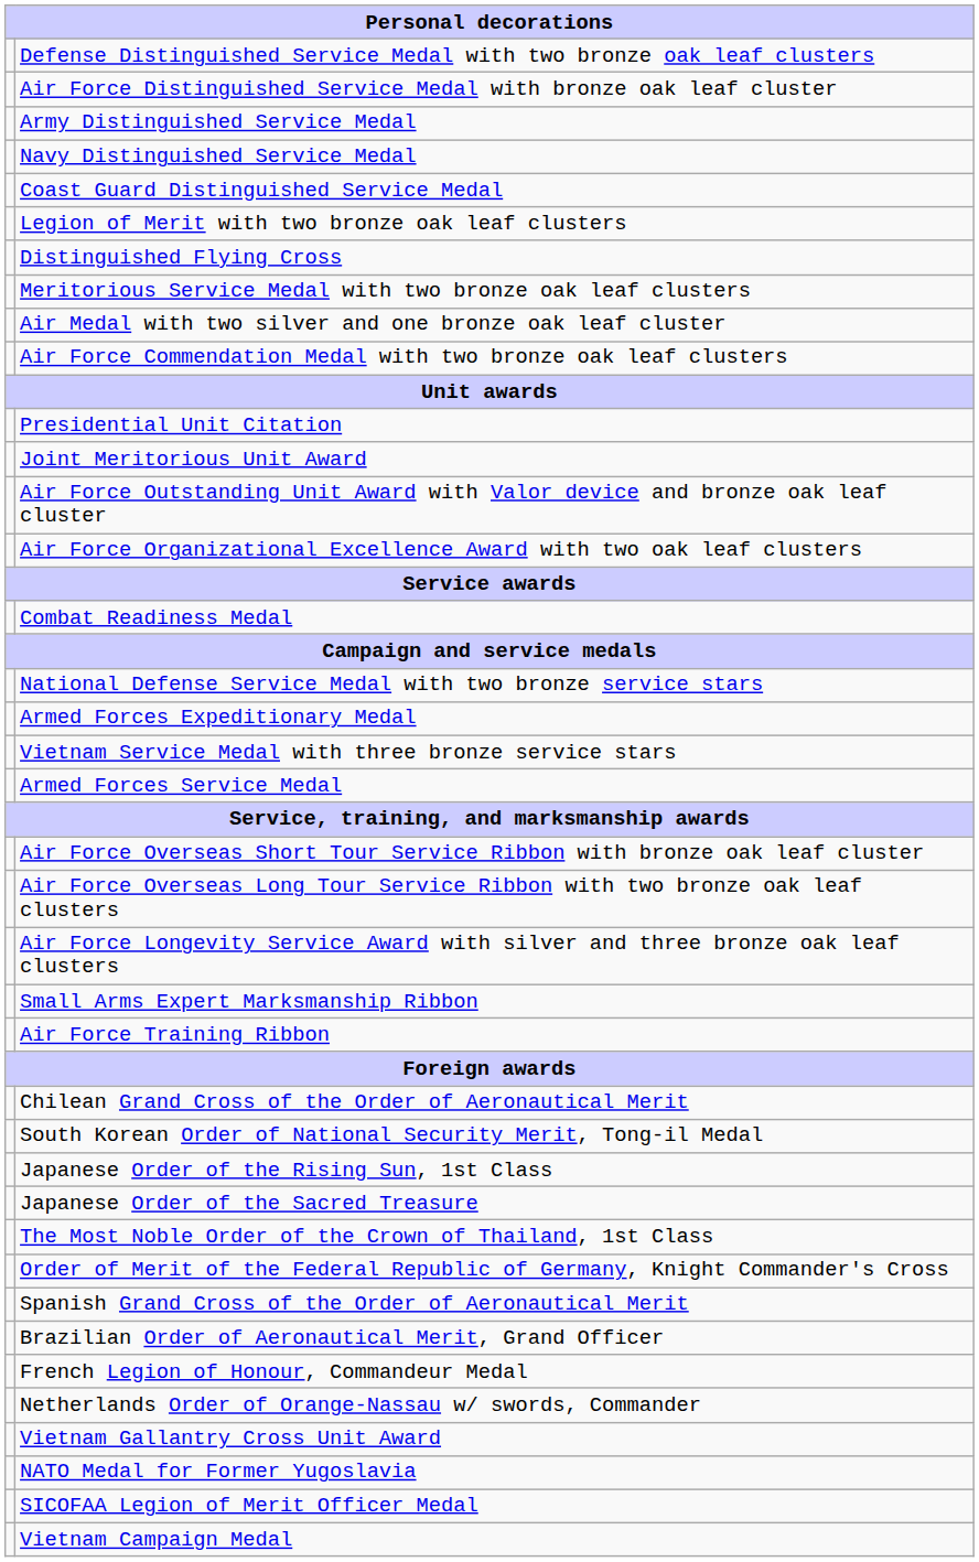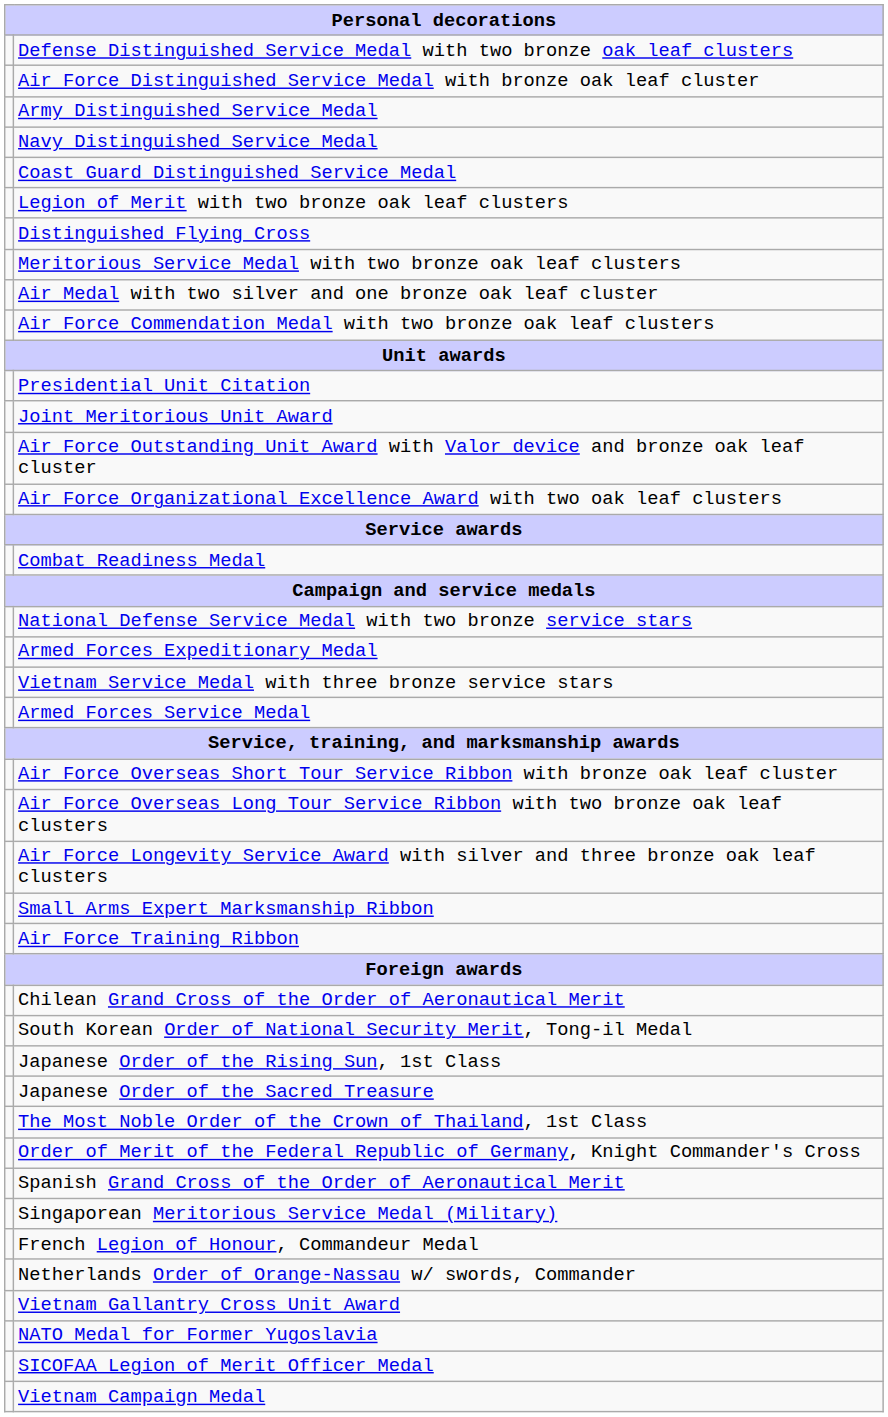 <table class="wikitable">
 <tr style="background:#ccf; text-align:center;">
 <td colspan="2"><strong>Personal decorations</strong></td>
 </tr>
 <tr>
 <td></td>
 <td><a href='#'>Defense Distinguished Service Medal</a> with two bronze <a href='#'>oak leaf clusters</a></td>
 </tr>
 <tr>
 <td></td>
 <td><a href='#'>Air Force Distinguished Service Medal</a> with bronze oak leaf cluster</td>
 </tr>
 <tr>
 <td></td>
 <td><a href='#'>Army Distinguished Service Medal</a></td>
 </tr>
 <tr>
 <td></td>
 <td><a href='#'>Navy Distinguished Service Medal</a></td>
 </tr>
 <tr>
 <td></td>
 <td><a href='#'>Coast Guard Distinguished Service Medal</a></td>
 </tr>
 <tr>
 <td></td>
 <td><a href='#'>Legion of Merit</a> with two bronze oak leaf clusters</td>
 </tr>
 <tr>
 <td></td>
 <td><a href='#'>Distinguished Flying Cross</a></td>
 </tr>
 <tr>
 <td></td>
 <td><a href='#'>Meritorious Service Medal</a> with two bronze oak leaf clusters</td>
 </tr>
 <tr>
 <td></td>
 <td><a href='#'>Air Medal</a> with two silver and one bronze oak leaf cluster</td>
 </tr>
 <tr>
 <td></td>
 <td><a href='#'>Air Force Commendation Medal</a> with two bronze oak leaf clusters</td>
 </tr>
 <tr style="background:#ccf; text-align:center;">
 <td colspan="2"><strong>Unit awards</strong></td>
 </tr>
 <tr>
 <td></td>
 <td><a href='#'>Presidential Unit Citation</a></td>
 </tr>
 <tr>
 <td></td>
 <td><a href='#'>Joint Meritorious Unit Award</a></td>
 </tr>
 <tr>
 <td></td>
 <td><a href='#'>Air Force Outstanding Unit Award</a> with <a href='#'>Valor device</a> and bronze oak leaf cluster</td>
 </tr>
 <tr>
 <td></td>
 <td><a href='#'>Air Force Organizational Excellence Award</a> with two oak leaf clusters</td>
 </tr>
 <tr style="background:#ccf; text-align:center;">
 <td colspan="2"><strong>Service awards</strong></td>
 </tr>
 <tr>
 <td></td>
 <td><a href='#'>Combat Readiness Medal</a></td>
 </tr>
 <tr style="background:#ccf; text-align:center;">
 <td colspan="2"><strong>Campaign and service medals</strong></td>
 </tr>
 <tr>
 <td></td>
 <td><a href='#'>National Defense Service Medal</a> with two bronze <a href='#'>service stars</a></td>
 </tr>
 <tr>
 <td></td>
 <td><a href='#'>Armed Forces Expeditionary Medal</a></td>
 </tr>
 <tr>
 <td></td>
 <td><a href='#'>Vietnam Service Medal</a> with three bronze service stars</td>
 </tr>
 <tr>
 <td></td>
 <td><a href='#'>Armed Forces Service Medal</a></td>
 </tr>
 <tr style="background:#ccf; text-align:center;">
 <td colspan="2"><strong>Service, training, and marksmanship awards</strong></td>
 </tr>
 <tr>
 <td></td>
 <td><a href='#'>Air Force Overseas Short Tour Service Ribbon</a> with bronze oak leaf cluster</td>
 </tr>
 <tr>
 <td></td>
 <td><a href='#'>Air Force Overseas Long Tour Service Ribbon</a> with two bronze oak leaf clusters</td>
 </tr>
 <tr>
 <td></td>
 <td><a href='#'>Air Force Longevity Service Award</a> with silver and three bronze oak leaf clusters</td>
 </tr>
 <tr>
 <td></td>
 <td><a href='#'>Small Arms Expert Marksmanship Ribbon</a></td>
 </tr>
 <tr>
 <td></td>
 <td><a href='#'>Air Force Training Ribbon</a></td>
 </tr>
 <tr style="background:#ccf; text-align:center;">
 <td colspan="2"><strong>Foreign awards</strong></td>
 </tr>
 <tr>
 <td></td>
 <td>Chilean <a href='#'>Grand Cross of the Order of Aeronautical Merit</a></td>
 </tr>
 <tr>
 <td></td>
 <td>South Korean <a href='#'>Order of National Security Merit</a>, Tong-il Medal</td>
 </tr>
 <tr>
 <td></td>
 <td>Japanese <a href='#'>Order of the Rising Sun</a>, 1st Class</td>
 </tr>
 <tr>
 <td></td>
 <td>Japanese <a href='#'>Order of the Sacred Treasure</a></td>
 </tr>
 <tr>
 <td></td>
 <td><a href='#'>The Most Noble Order of the Crown of Thailand</a>, 1st Class</td>
 </tr>
 <tr>
 <td></td>
 <td><a href='#'>Order of Merit of the Federal Republic of Germany</a>, Knight Commander's Cross</td>
 </tr>
 <tr>
 <td></td>
 <td>Spanish <a href='#'>Grand Cross of the Order of Aeronautical Merit</a></td>
 </tr>
 <tr>
 <td></td>
-<td>Brazilian <a href='#'>Order of Aeronautical Merit</a>, Grand Officer</td>
+<td>Singaporean <a href='#'>Meritorious Service Medal (Military)</a></td>
 </tr>
 <tr>
 <td></td>
 <td>French <a href='#'>Legion of Honour</a>, Commandeur Medal</td>
 </tr>
 <tr>
 <td></td>
 <td>Netherlands <a href='#'>Order of Orange-Nassau</a> w/ swords, Commander</td>
 </tr>
 <tr>
 <td></td>
 <td><a href='#'>Vietnam Gallantry Cross Unit Award</a></td>
 </tr>
 <tr>
 <td></td>
 <td><a href='#'>NATO Medal for Former Yugoslavia</a></td>
 </tr>
 <tr>
 <td></td>
 <td><a href='#'>SICOFAA Legion of Merit Officer Medal</a></td>
 </tr>
 <tr>
 <td></td>
 <td><a href='#'>Vietnam Campaign Medal</a></td>
 </tr>
 </table>
